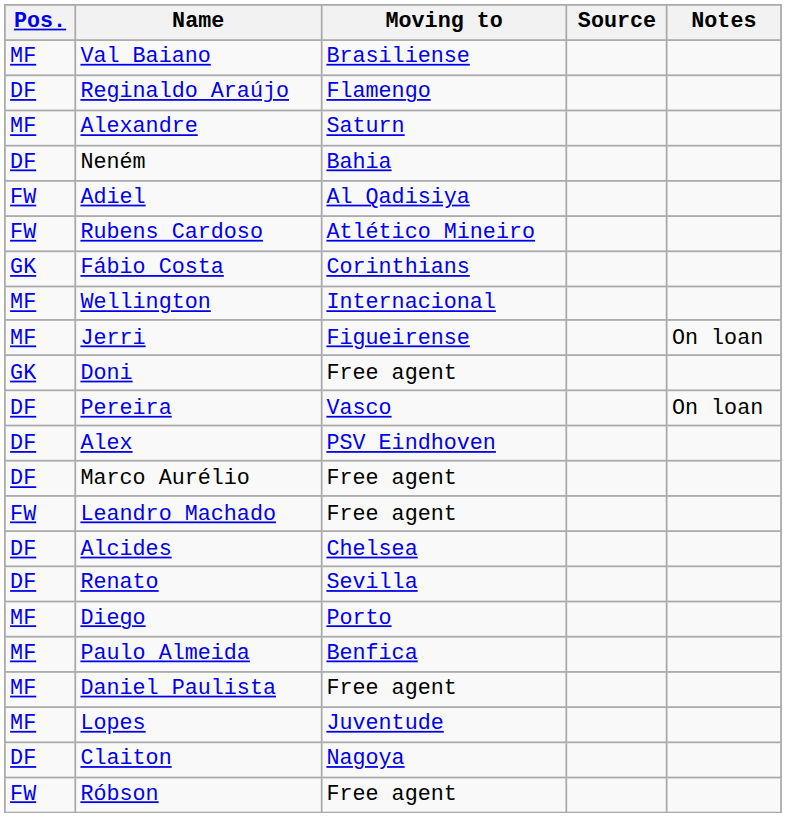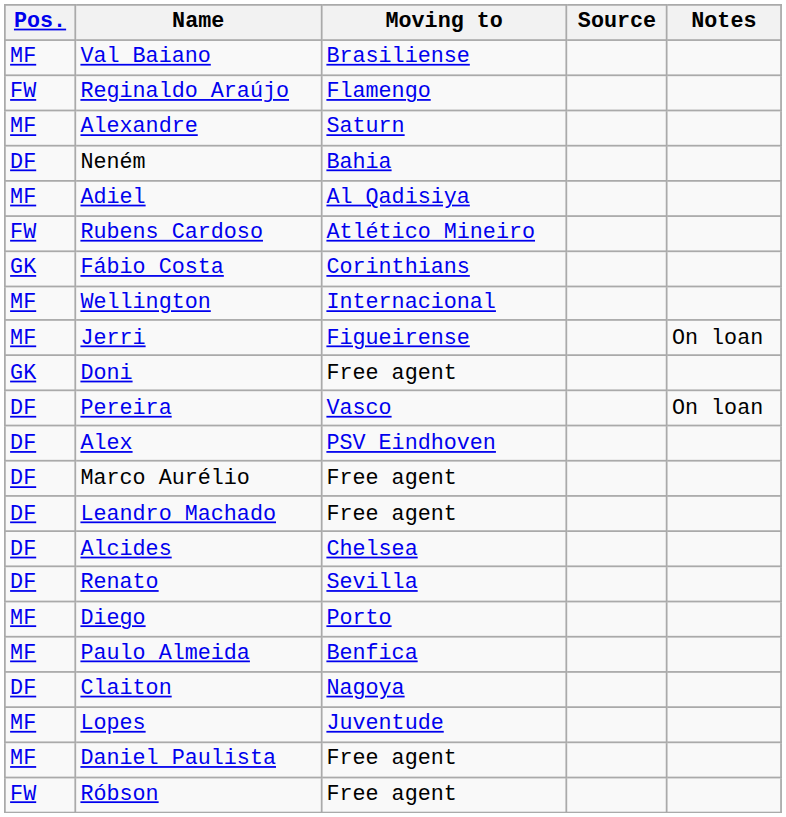 <table class="wikitable sortable" style="width:50%; text-align:center; font-size:95%; text-align:left;">
 <tr>
 <th><a href='#'>Pos.</a></th>
 <th>Name</th>
 <th>Moving to</th>
 <th>Source</th>
 <th>Notes</th>
 </tr>
 <tr>
 <td><a href='#'>MF</a></td>
 <td style="text-align:left;"> <a href='#'>Val Baiano</a></td>
 <td style="text-align:left;"> <a href='#'>Brasiliense</a></td>
 <td></td>
 <td></td>
 </tr>
 <tr>
-<td><a href='#'>DF</a></td>
+<td><a href='#'>FW</a></td>
 <td style="text-align:left;"> <a href='#'>Reginaldo Araújo</a></td>
 <td style="text-align:left;"> <a href='#'>Flamengo</a></td>
 <td></td>
 <td></td>
 </tr>
 <tr>
 <td><a href='#'>MF</a></td>
 <td style="text-align:left;"> <a href='#'>Alexandre</a></td>
 <td style="text-align:left;"> <a href='#'>Saturn</a></td>
 <td></td>
 <td></td>
 </tr>
 <tr>
 <td><a href='#'>DF</a></td>
 <td style="text-align:left;"> Neném</td>
 <td style="text-align:left;"> <a href='#'>Bahia</a></td>
 <td></td>
 <td></td>
 </tr>
 <tr>
-<td><a href='#'>FW</a></td>
+<td><a href='#'>MF</a></td>
 <td style="text-align:left;"> <a href='#'>Adiel</a></td>
 <td style="text-align:left;"> <a href='#'>Al Qadisiya</a></td>
 <td></td>
 <td></td>
 </tr>
 <tr>
 <td><a href='#'>FW</a></td>
 <td style="text-align:left;"> <a href='#'>Rubens Cardoso</a></td>
 <td style="text-align:left;"> <a href='#'>Atlético Mineiro</a></td>
 <td></td>
 <td></td>
 </tr>
 <tr>
 <td><a href='#'>GK</a></td>
 <td style="text-align:left;"> <a href='#'>Fábio Costa</a></td>
 <td style="text-align:left;"> <a href='#'>Corinthians</a></td>
 <td></td>
 <td></td>
 </tr>
 <tr>
 <td><a href='#'>MF</a></td>
 <td style="text-align:left;"> <a href='#'>Wellington</a></td>
 <td style="text-align:left;"> <a href='#'>Internacional</a></td>
 <td></td>
 <td></td>
 </tr>
 <tr>
 <td><a href='#'>MF</a></td>
 <td style="text-align:left;"> <a href='#'>Jerri</a></td>
 <td style="text-align:left;"> <a href='#'>Figueirense</a></td>
 <td></td>
 <td>On loan</td>
 </tr>
 <tr>
 <td><a href='#'>GK</a></td>
 <td style="text-align:left;"> <a href='#'>Doni</a></td>
 <td style="text-align:left;">Free agent</td>
 <td></td>
 <td></td>
 </tr>
 <tr>
 <td><a href='#'>DF</a></td>
 <td style="text-align:left;"> <a href='#'>Pereira</a></td>
 <td style="text-align:left;"> <a href='#'>Vasco</a></td>
 <td></td>
 <td>On loan</td>
 </tr>
 <tr>
 <td><a href='#'>DF</a></td>
 <td style="text-align:left;"> <a href='#'>Alex</a></td>
 <td style="text-align:left;"> <a href='#'>PSV Eindhoven</a></td>
 <td></td>
 <td></td>
 </tr>
 <tr>
 <td><a href='#'>DF</a></td>
 <td style="text-align:left;"> Marco Aurélio</td>
 <td style="text-align:left;">Free agent</td>
 <td></td>
 <td></td>
 </tr>
 <tr>
-<td><a href='#'>FW</a></td>
+<td><a href='#'>DF</a></td>
 <td style="text-align:left;"> <a href='#'>Leandro Machado</a></td>
 <td style="text-align:left;">Free agent</td>
 <td></td>
 <td></td>
 </tr>
 <tr>
 <td><a href='#'>DF</a></td>
 <td style="text-align:left;">  <a href='#'>Alcides</a></td>
 <td style="text-align:left;"> <a href='#'>Chelsea</a></td>
 <td></td>
 <td></td>
 </tr>
 <tr>
 <td><a href='#'>DF</a></td>
 <td style="text-align:left;"> <a href='#'>Renato</a></td>
 <td style="text-align:left;"> <a href='#'>Sevilla</a></td>
 <td></td>
 <td></td>
 </tr>
 <tr>
 <td><a href='#'>MF</a></td>
 <td style="text-align:left;"> <a href='#'>Diego</a></td>
 <td style="text-align:left;"> <a href='#'>Porto</a></td>
 <td></td>
 <td></td>
 </tr>
 <tr>
 <td><a href='#'>MF</a></td>
 <td style="text-align:left;"> <a href='#'>Paulo Almeida</a></td>
 <td style="text-align:left;"> <a href='#'>Benfica</a></td>
 <td></td>
 <td></td>
 </tr>
 <tr>
-<td><a href='#'>MF</a></td>
-<td style="text-align:left;"> <a href='#'>Daniel Paulista</a></td>
-<td style="text-align:left;">Free agent</td>
+<td><a href='#'>DF</a></td>
+<td style="text-align:left;"> <a href='#'>Claiton</a></td>
+<td style="text-align:left;"> <a href='#'>Nagoya</a></td>
 <td></td>
 <td></td>
 </tr>
 <tr>
 <td><a href='#'>MF</a></td>
 <td style="text-align:left;"> <a href='#'>Lopes</a></td>
 <td style="text-align:left;"> <a href='#'>Juventude</a></td>
 <td></td>
 <td></td>
 </tr>
 <tr>
-<td><a href='#'>DF</a></td>
-<td style="text-align:left;"> <a href='#'>Claiton</a></td>
-<td style="text-align:left;"> <a href='#'>Nagoya</a></td>
+<td><a href='#'>MF</a></td>
+<td style="text-align:left;"> <a href='#'>Daniel Paulista</a></td>
+<td style="text-align:left;">Free agent</td>
 <td></td>
 <td></td>
 </tr>
 <tr>
 <td><a href='#'>FW</a></td>
 <td style="text-align:left;"> <a href='#'>Róbson</a></td>
 <td style="text-align:left;">Free agent</td>
 <td></td>
 <td></td>
 </tr>
 <tr>
 </tr>
 </table>
